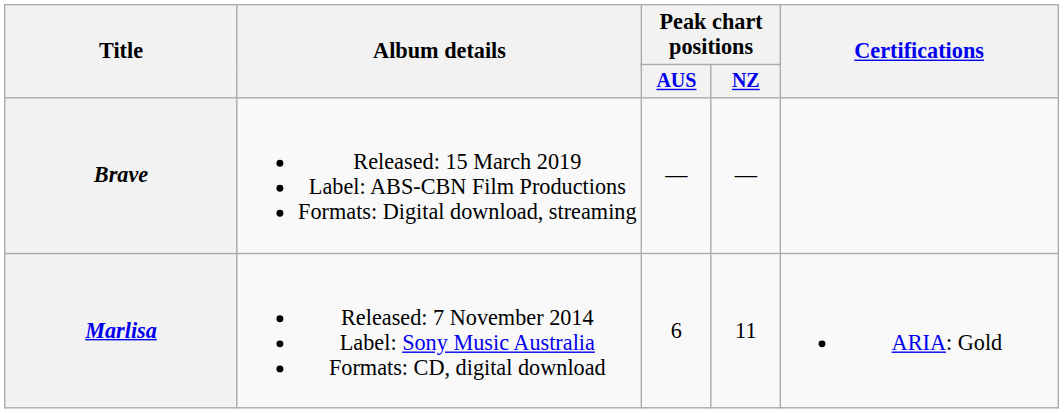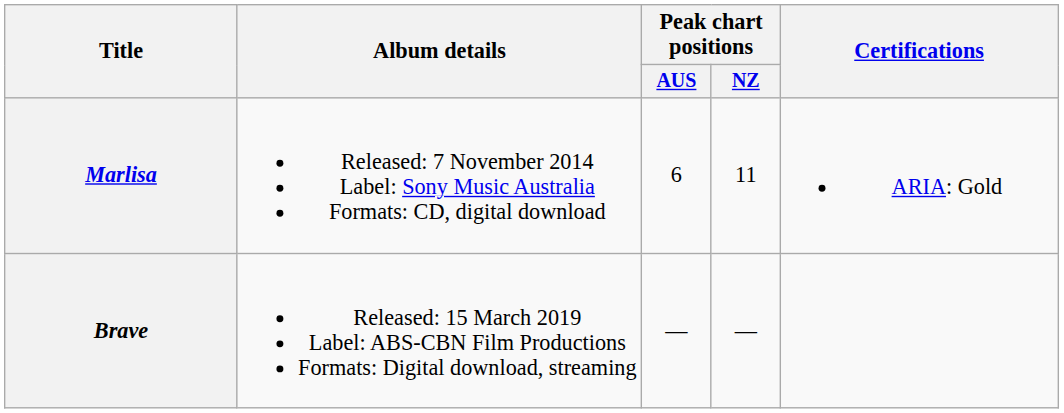 <table class="wikitable plainrowheaders" style="text-align:center;">
 <tr>
 <th scope="col" rowspan="2" style="width:10em;">Title</th>
 <th scope="col" rowspan="2">Album details</th>
 <th scope="col" colspan="2">Peak chart positions</th>
 <th scope="col" rowspan="2" style="width:12em;"><a href='#'>Certifications</a></th>
 </tr>
 <tr>
 <th scope="col" style="width:3em;font-size:90%;"><a href='#'>AUS</a><br></th>
 <th scope="col" style="width:3em;font-size:90%;"><a href='#'>NZ</a><br></th>
 </tr>
 <tr>
+<th scope="row"><em><a href='#'>Marlisa</a></em></th>
+<td><br><ul><li>Released: 7 November 2014</li><li>Label: <a href='#'>Sony Music Australia</a></li><li>Formats: CD, digital download</li></ul></td>
+<td>6</td>
+<td>11</td>
+<td><br><ul><li><a href='#'>ARIA</a>: Gold</li></ul></td>
+</tr>
+<tr>
 <th scope="row"><em>Brave</em></th>
 <td><br><ul><li>Released: 15 March 2019</li><li>Label: ABS-CBN Film Productions</li><li>Formats: Digital download, streaming</li></ul></td>
 <td>—</td>
 <td>—</td>
 <td></td>
 </tr>
-<tr>
-<th scope="row"><em><a href='#'>Marlisa</a></em></th>
-<td><br><ul><li>Released: 7 November 2014</li><li>Label: <a href='#'>Sony Music Australia</a></li><li>Formats: CD, digital download</li></ul></td>
-<td>6</td>
-<td>11</td>
-<td><br><ul><li><a href='#'>ARIA</a>: Gold</li></ul></td>
-</tr>
 </table>
